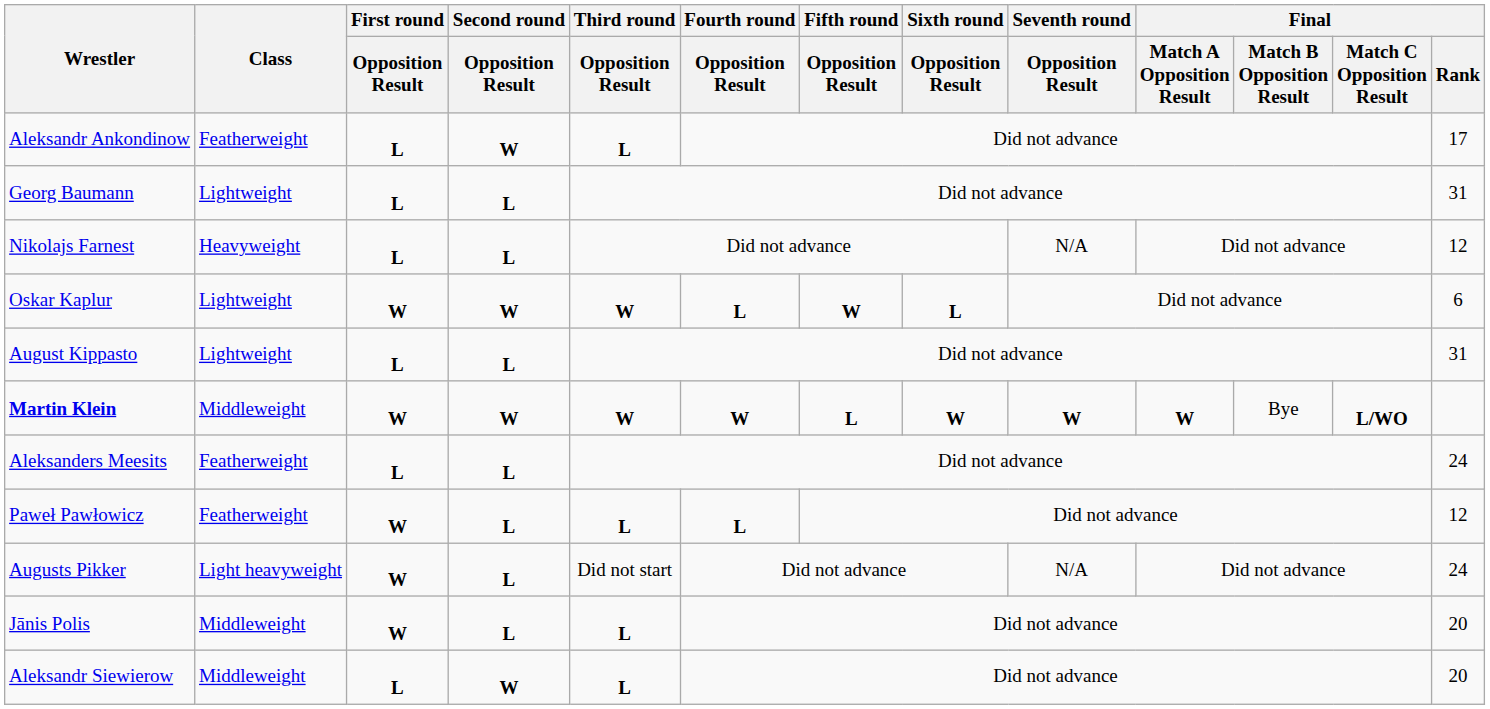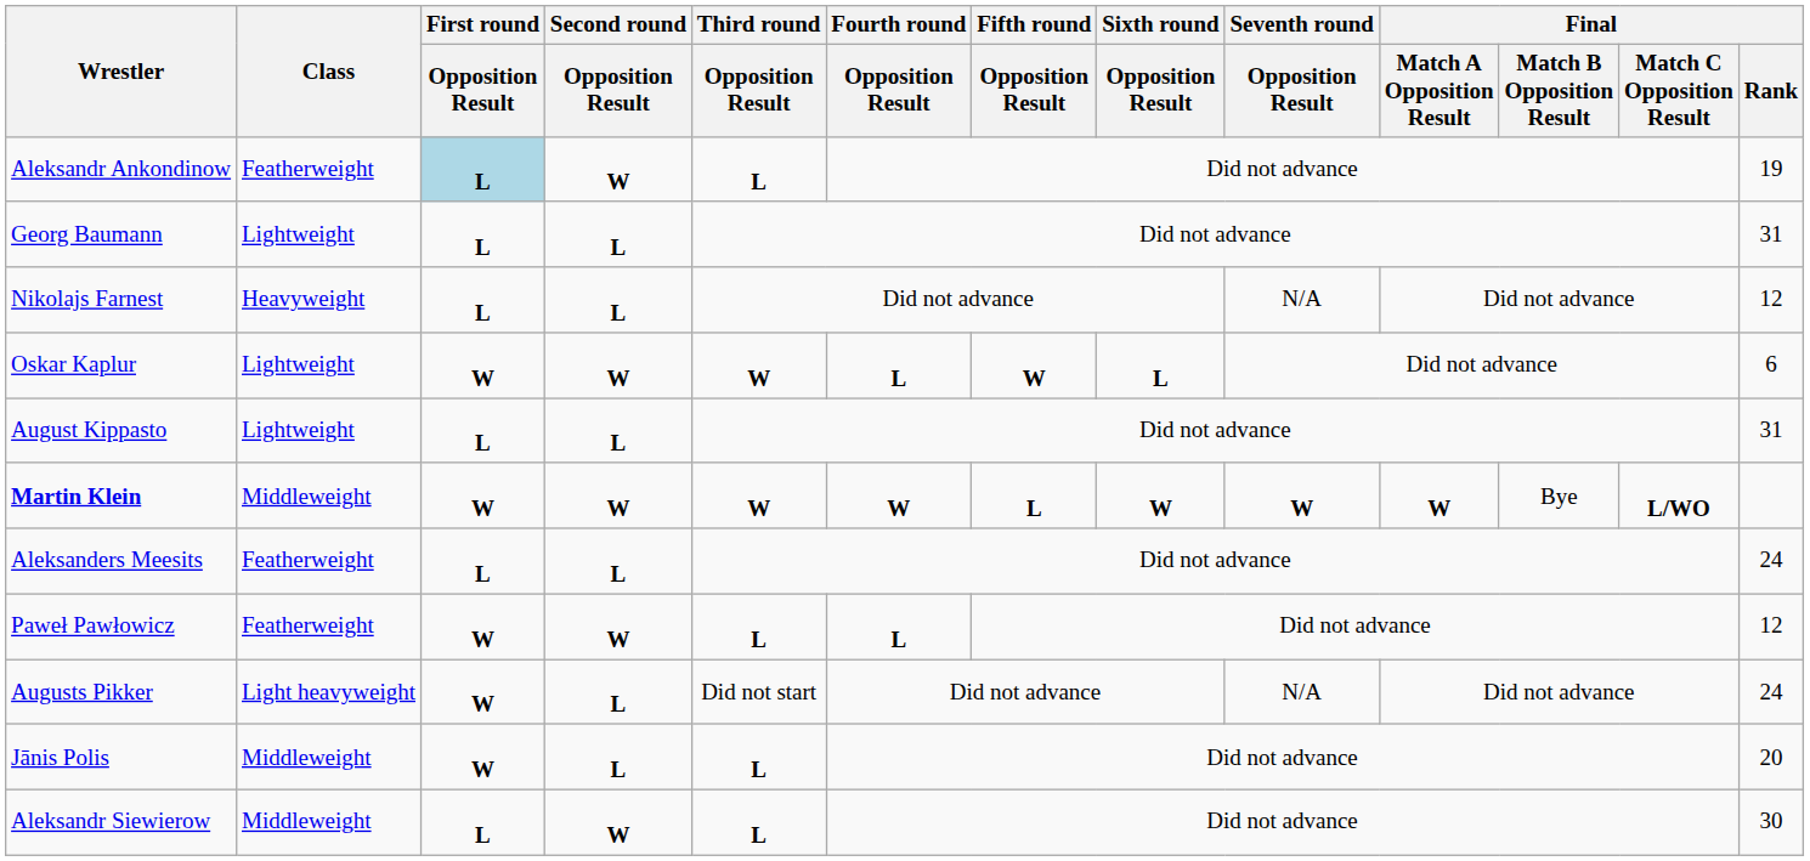 <table class=wikitable style="font-size:90%">
 <tr>
 <th rowspan="2">Wrestler</th>
 <th rowspan="2">Class</th>
 <th>First round</th>
 <th>Second round</th>
 <th>Third round</th>
 <th>Fourth round</th>
 <th>Fifth round</th>
 <th>Sixth round</th>
 <th>Seventh round</th>
 <th colspan="4">Final</th>
 </tr>
 <tr>
 <th>Opposition<br>Result</th>
 <th>Opposition<br>Result</th>
 <th>Opposition<br>Result</th>
 <th>Opposition<br>Result</th>
 <th>Opposition<br>Result</th>
 <th>Opposition<br>Result</th>
 <th>Opposition<br>Result</th>
 <th>Match A<br>Opposition<br>Result</th>
 <th>Match B<br>Opposition<br>Result</th>
 <th>Match C<br>Opposition<br>Result</th>
 <th>Rank</th>
 </tr>
 <tr>
 <td><a href='#'>Aleksandr Ankondinow</a></td>
 <td><a href='#'>Featherweight</a></td>
-<td align=center> <br> <strong>L</strong></td>
+<td align=center style="background: lightblue;"> <br> <strong>L</strong></td>
 <td align=center> <br> <strong>W</strong></td>
 <td align=center> <br> <strong>L</strong></td>
 <td align=center colspan=7>Did not advance</td>
-<td align=center>17</td>
+<td align=center>19</td>
 </tr>
 <tr>
 <td><a href='#'>Georg Baumann</a></td>
 <td><a href='#'>Lightweight</a></td>
 <td align=center> <br> <strong>L</strong></td>
 <td align=center> <br> <strong>L</strong></td>
 <td align=center colspan=8>Did not advance</td>
 <td align=center>31</td>
 </tr>
 <tr>
 <td><a href='#'>Nikolajs Farnest</a></td>
 <td><a href='#'>Heavyweight</a></td>
 <td align=center> <br> <strong>L</strong></td>
 <td align=center> <br> <strong>L</strong></td>
 <td align=center colspan=4>Did not advance</td>
 <td align=center>N/A</td>
 <td align=center colspan=3>Did not advance</td>
 <td align=center>12</td>
 </tr>
 <tr>
 <td><a href='#'>Oskar Kaplur</a></td>
 <td><a href='#'>Lightweight</a></td>
 <td align=center> <br> <strong>W</strong></td>
 <td align=center> <br> <strong>W</strong></td>
 <td align=center> <br> <strong>W</strong></td>
 <td align=center> <br> <strong>L</strong></td>
 <td align=center> <br> <strong>W</strong></td>
 <td align=center> <br> <strong>L</strong></td>
 <td align=center colspan=4>Did not advance</td>
 <td align=center>6</td>
 </tr>
 <tr>
 <td><a href='#'>August Kippasto</a></td>
 <td><a href='#'>Lightweight</a></td>
 <td align=center> <br> <strong>L</strong></td>
 <td align=center> <br> <strong>L</strong></td>
 <td align=center colspan=8>Did not advance</td>
 <td align=center>31</td>
 </tr>
 <tr>
 <td><strong><a href='#'>Martin Klein</a></strong></td>
 <td><a href='#'>Middleweight</a></td>
 <td align=center> <br> <strong>W</strong></td>
 <td align=center> <br> <strong>W</strong></td>
 <td align=center> <br> <strong>W</strong></td>
 <td align=center> <br> <strong>W</strong></td>
 <td align=center> <br> <strong>L</strong></td>
 <td align=center> <br> <strong>W</strong></td>
 <td align=center> <br> <strong>W</strong></td>
 <td align=center> <br> <strong>W</strong></td>
 <td align=center>Bye</td>
 <td align=center> <br> <strong>L/WO</strong></td>
 <td align=center></td>
 </tr>
 <tr>
 <td><a href='#'>Aleksanders Meesits</a></td>
 <td><a href='#'>Featherweight</a></td>
 <td align=center> <br> <strong>L</strong></td>
 <td align=center> <br> <strong>L</strong></td>
 <td align=center colspan=8>Did not advance</td>
 <td align=center>24</td>
 </tr>
 <tr>
 <td><a href='#'>Paweł Pawłowicz</a></td>
 <td><a href='#'>Featherweight</a></td>
 <td align=center> <br> <strong>W</strong></td>
-<td align=center> <br> <strong>L</strong></td>
+<td align=center> <br> <strong>W</strong></td>
 <td align=center> <br> <strong>L</strong></td>
 <td align=center> <br> <strong>L</strong></td>
 <td align=center colspan=6>Did not advance</td>
 <td align=center>12</td>
 </tr>
 <tr>
 <td><a href='#'>Augusts Pikker</a></td>
 <td><a href='#'>Light heavyweight</a></td>
 <td align=center> <br> <strong>W</strong></td>
 <td align=center> <br> <strong>L</strong></td>
 <td align=center>Did not start</td>
 <td align=center colspan=3>Did not advance</td>
 <td align=center>N/A</td>
 <td align=center colspan=3>Did not advance</td>
 <td align=center>24</td>
 </tr>
 <tr>
 <td><a href='#'>Jānis Polis</a></td>
 <td><a href='#'>Middleweight</a></td>
 <td align=center> <br> <strong>W</strong></td>
 <td align=center> <br> <strong>L</strong></td>
 <td align=center> <br> <strong>L</strong></td>
 <td align=center colspan=7>Did not advance</td>
 <td align=center>20</td>
 </tr>
 <tr>
 <td><a href='#'>Aleksandr Siewierow</a></td>
 <td><a href='#'>Middleweight</a></td>
 <td align=center> <br> <strong>L</strong></td>
 <td align=center> <br> <strong>W</strong></td>
 <td align=center> <br> <strong>L</strong></td>
 <td align=center colspan=7>Did not advance</td>
-<td align=center>20</td>
+<td align=center>30</td>
 </tr>
 </table>
